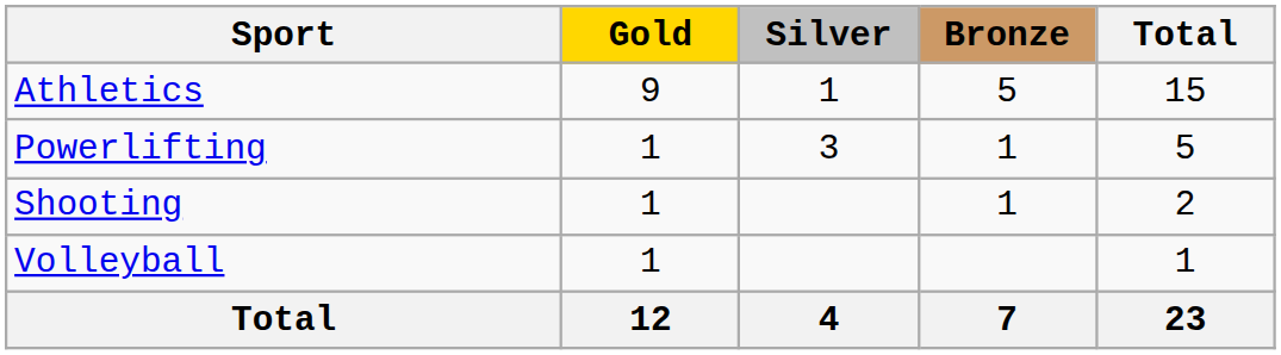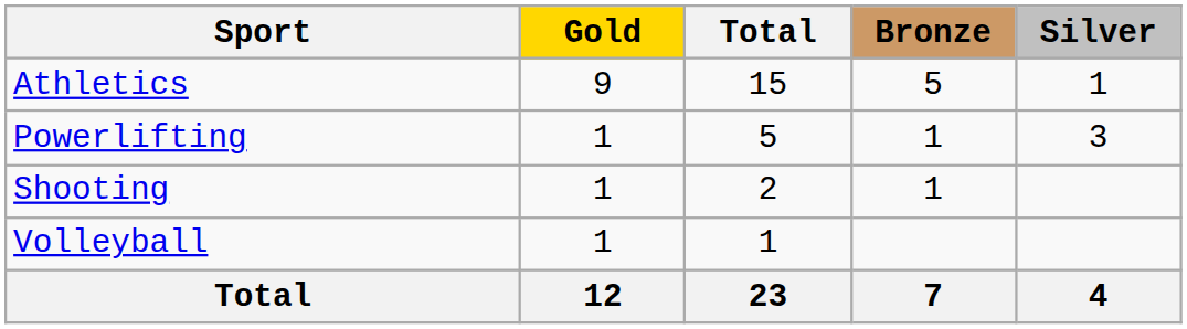 <table class="wikitable" style="text-align:center;">
 <tr>
 <th width=200>Sport</th>
 <td bgcolor=gold width=60><strong>Gold</strong></td>
+<th width=60>Total</th>
+<td bgcolor=#cc9966 width=60><strong>Bronze</strong></td>
 <td bgcolor=silver width=60><strong>Silver</strong></td>
-<td bgcolor=#cc9966 width=60><strong>Bronze</strong></td>
-<th width=60>Total</th>
 </tr>
 <tr>
 <td align=left><a href='#'>Athletics</a></td>
 <td>9</td>
+<td>15</td>
+<td>5</td>
 <td>1</td>
-<td>5</td>
-<td>15</td>
 </tr>
 <tr>
 <td align=left><a href='#'>Powerlifting</a></td>
 <td>1</td>
+<td>5</td>
+<td>1</td>
 <td>3</td>
-<td>1</td>
-<td>5</td>
 </tr>
 <tr>
 <td align=left><a href='#'>Shooting</a></td>
 <td>1</td>
+<td>2</td>
+<td>1</td>
 <td></td>
-<td>1</td>
-<td>2</td>
 </tr>
 <tr>
 <td align=left><a href='#'>Volleyball</a></td>
 <td>1</td>
+<td>1</td>
 <td></td>
 <td></td>
-<td>1</td>
 </tr>
 <tr>
 <th>Total</th>
 <th>12</th>
+<th>23</th>
+<th>7</th>
 <th>4</th>
-<th>7</th>
-<th>23</th>
 </tr>
 </table>
